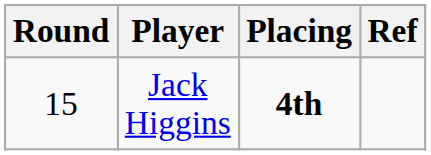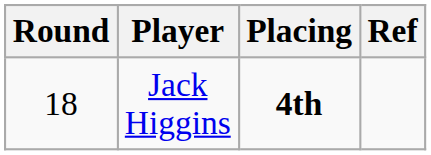 <table class="wikitable" style="text-align:center; font-size:100%; width:30%;">
 <tr>
 <th>Round</th>
 <th>Player</th>
 <th>Placing</th>
 <th>Ref</th>
 </tr>
 <tr>
-<td>15</td>
+<td>18</td>
 <td><a href='#'>Jack Higgins</a></td>
 <td><strong>4th</strong></td>
 <td></td>
 </tr>
 </table>
